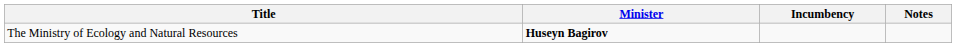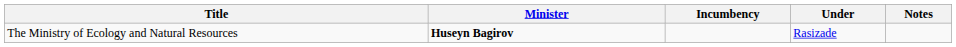 <table class="wikitable" style="width:100%;">
 <tr>
 <th>Title</th>
 <th style="width:25%;"><a href='#'>Minister</a></th>
 <th style="width:160px;">Incumbency</th>
+<th style="width:10%;">Under</th>
 <th style="width:7%;">Notes</th>
 </tr>
 <tr>
 <td>The Ministry of Ecology and Natural Resources</td>
 <td><strong>Huseyn Bagirov</strong></td>
 <td></td>
+<td><a href='#'>Rasizade</a></td>
 <td></td>
 </tr>
 </table>
